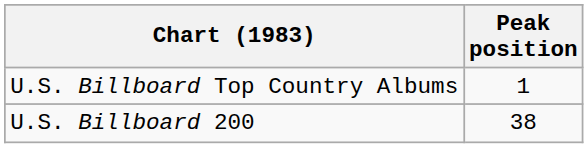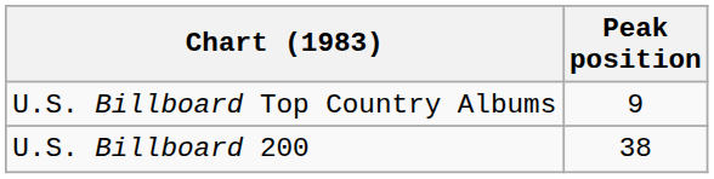 <table class="wikitable">
 <tr>
 <th>Chart (1983)</th>
 <th>Peak<br>position</th>
 </tr>
 <tr>
 <td>U.S. <em>Billboard</em> Top Country Albums</td>
-<td align="center">1</td>
+<td align="center">9</td>
 </tr>
 <tr>
 <td>U.S. <em>Billboard</em> 200</td>
 <td align="center">38</td>
 </tr>
 </table>
